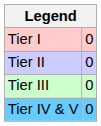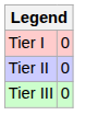 <table class="wikitable sortable mw-collapsible mw-collapsed">
 <tr>
 <th colspan=2>Legend</th>
 </tr>
 <tr bgcolor="#ffcccc">
 <td>Tier I</td>
 <td align="center">0</td>
 </tr>
 <tr bgcolor="#ccccff">
 <td>Tier II</td>
 <td align="center">0</td>
 </tr>
 <tr bgcolor="#CCFFCC">
 <td>Tier III</td>
 <td align="center">0</td>
 </tr>
-<tr bgcolor="#66CCFF">
-<td>Tier IV & V</td>
-<td align="center">0</td>
-</tr>
 </table>
